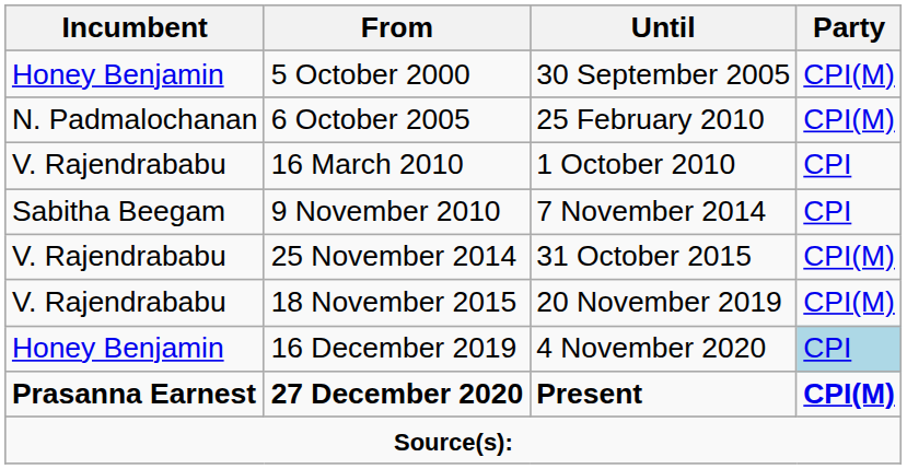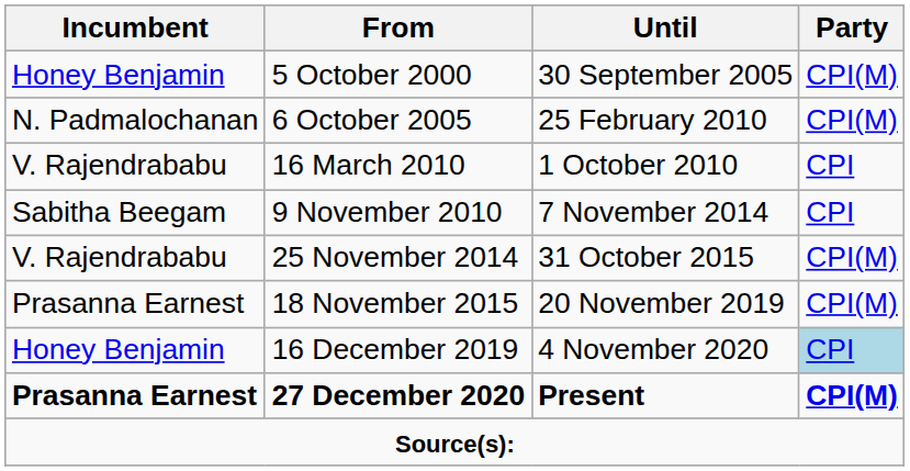 <table class="wikitable">
 <tr>
 <th>Incumbent</th>
 <th>From</th>
 <th>Until</th>
 <th>Party</th>
 </tr>
 <tr>
 <td><a href='#'>Honey Benjamin</a></td>
 <td>5 October 2000</td>
 <td>30 September 2005</td>
 <td><a href='#'>CPI(M)</a></td>
 </tr>
 <tr>
 <td>N. Padmalochanan</td>
 <td>6 October 2005</td>
 <td>25 February 2010</td>
 <td><a href='#'>CPI(M)</a></td>
 </tr>
 <tr>
 <td>V. Rajendrababu</td>
 <td>16 March 2010</td>
 <td>1 October 2010</td>
 <td><a href='#'>CPI</a></td>
 </tr>
 <tr>
 <td>Sabitha Beegam</td>
 <td>9 November 2010</td>
 <td>7 November 2014</td>
 <td><a href='#'>CPI</a></td>
 </tr>
 <tr>
 <td>V. Rajendrababu</td>
 <td>25 November 2014</td>
 <td>31 October 2015</td>
 <td><a href='#'>CPI(M)</a></td>
 </tr>
 <tr>
-<td>V. Rajendrababu</td>
+<td>Prasanna Earnest</td>
 <td>18 November 2015</td>
 <td>20 November 2019</td>
 <td><a href='#'>CPI(M)</a></td>
 </tr>
 <tr>
 <td><a href='#'>Honey Benjamin</a></td>
 <td>16 December 2019</td>
 <td>4 November 2020</td>
 <td style="background: lightblue;"><a href='#'>CPI</a></td>
 </tr>
 <tr>
 <td><strong>Prasanna Earnest</strong></td>
 <td><strong>27 December 2020</strong></td>
 <td><strong>Present</strong></td>
 <td><strong><a href='#'>CPI(M)</a></strong></td>
 </tr>
 <tr>
 <td colspan="4" style="text-align: center;"><small><strong>Source(s):</strong></small></td>
 </tr>
 </table>
